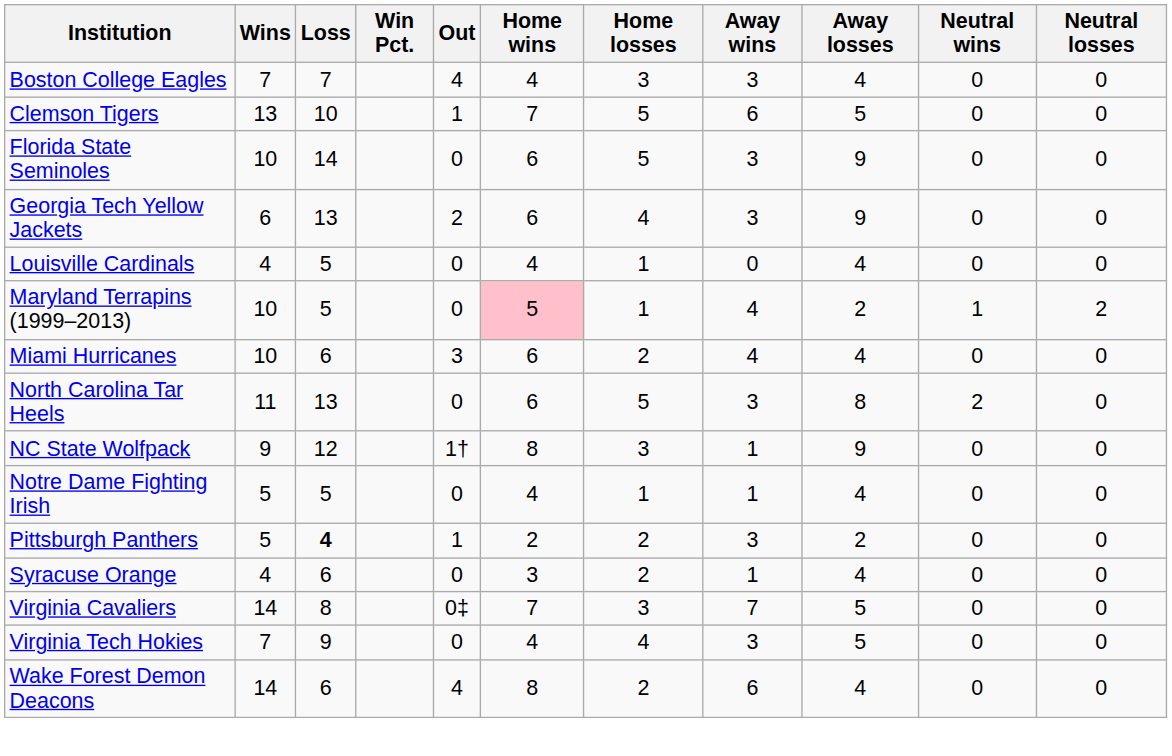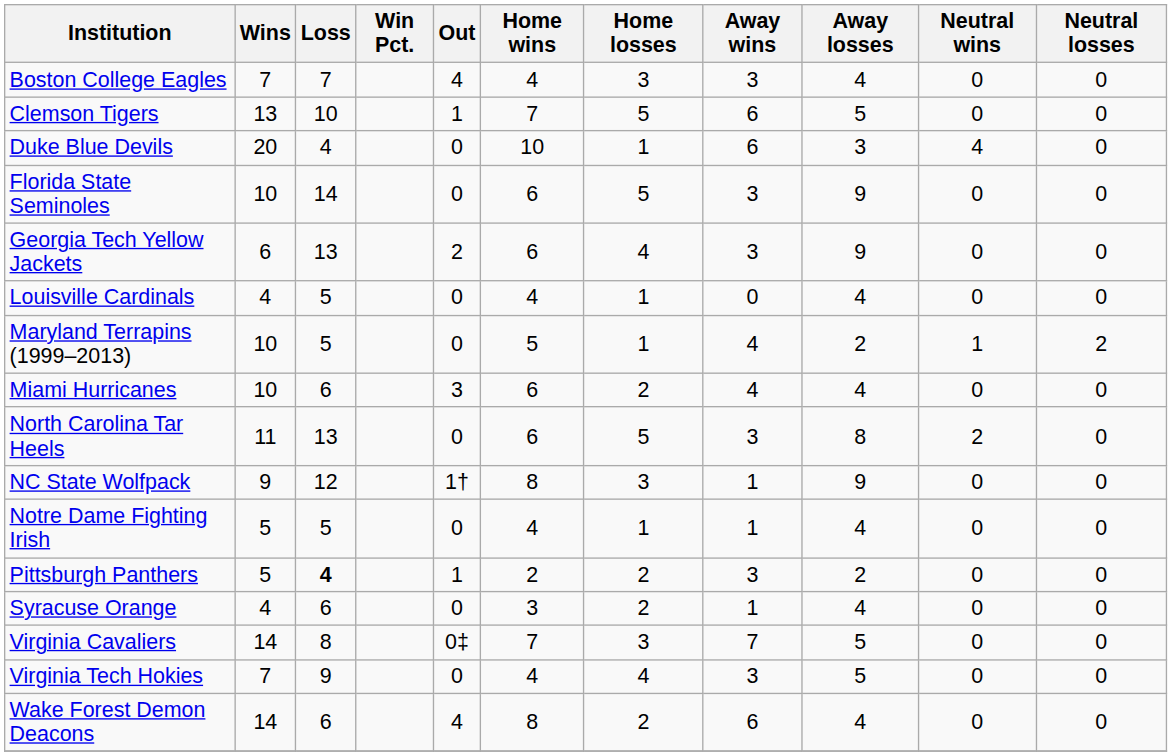 <table class="wikitable sortable" style="text-align:center;">
 <tr>
 <th>Institution</th>
 <th>Wins</th>
 <th>Loss</th>
 <th>Win Pct.</th>
 <th>Out</th>
 <th>Home wins</th>
 <th>Home losses</th>
 <th>Away wins</th>
 <th>Away losses</th>
 <th>Neutral wins</th>
 <th>Neutral losses</th>
 </tr>
 <tr>
 <td style="text-align:left"><a href='#'>Boston College Eagles</a></td>
 <td>7</td>
 <td>7</td>
 <td></td>
 <td>4</td>
 <td>4</td>
 <td>3</td>
 <td>3</td>
 <td>4</td>
 <td>0</td>
 <td>0</td>
 </tr>
 <tr>
 <td style="text-align:left"><a href='#'>Clemson Tigers</a></td>
 <td>13</td>
 <td>10</td>
 <td></td>
 <td>1</td>
 <td>7</td>
 <td>5</td>
 <td>6</td>
 <td>5</td>
 <td>0</td>
+<td>0</td>
+</tr>
+<tr>
+<td style="text-align:left"><a href='#'>Duke Blue Devils</a></td>
+<td>20</td>
+<td>4</td>
+<td></td>
+<td>0</td>
+<td>10</td>
+<td>1</td>
+<td>6</td>
+<td>3</td>
+<td>4</td>
 <td>0</td>
 </tr>
 <tr>
 <td style="text-align:left"><a href='#'>Florida State Seminoles</a></td>
 <td>10</td>
 <td>14</td>
 <td></td>
 <td>0</td>
 <td>6</td>
 <td>5</td>
 <td>3</td>
 <td>9</td>
 <td>0</td>
 <td>0</td>
 </tr>
 <tr>
 <td style="text-align:left"><a href='#'>Georgia Tech Yellow Jackets</a></td>
 <td>6</td>
 <td>13</td>
 <td></td>
 <td>2</td>
 <td>6</td>
 <td>4</td>
 <td>3</td>
 <td>9</td>
 <td>0</td>
 <td>0</td>
 </tr>
 <tr>
 <td style="text-align:left"><a href='#'>Louisville Cardinals</a></td>
 <td>4</td>
 <td>5</td>
 <td></td>
 <td>0</td>
 <td>4</td>
 <td>1</td>
 <td>0</td>
 <td>4</td>
 <td>0</td>
 <td>0</td>
 </tr>
 <tr>
 <td style="text-align:left"><a href='#'>Maryland Terrapins</a> <br> (1999–2013)</td>
 <td>10</td>
 <td>5</td>
 <td></td>
 <td>0</td>
-<td style="background: pink;">5</td>
+<td>5</td>
 <td>1</td>
 <td>4</td>
 <td>2</td>
 <td>1</td>
 <td>2</td>
 </tr>
 <tr>
 <td style="text-align:left"><a href='#'>Miami Hurricanes</a></td>
 <td>10</td>
 <td>6</td>
 <td></td>
 <td>3</td>
 <td>6</td>
 <td>2</td>
 <td>4</td>
 <td>4</td>
 <td>0</td>
 <td>0</td>
 </tr>
 <tr>
 <td style="text-align:left"><a href='#'>North Carolina Tar Heels</a></td>
 <td>11</td>
 <td>13</td>
 <td></td>
 <td>0</td>
 <td>6</td>
 <td>5</td>
 <td>3</td>
 <td>8</td>
 <td>2</td>
 <td>0</td>
 </tr>
 <tr>
 <td style="text-align:left"><a href='#'>NC State Wolfpack</a></td>
 <td>9</td>
 <td>12</td>
 <td></td>
 <td>1†</td>
 <td>8</td>
 <td>3</td>
 <td>1</td>
 <td>9</td>
 <td>0</td>
 <td>0</td>
 </tr>
 <tr>
 <td style="text-align:left"><a href='#'>Notre Dame Fighting Irish</a></td>
 <td>5</td>
 <td>5</td>
 <td></td>
 <td>0</td>
 <td>4</td>
 <td>1</td>
 <td>1</td>
 <td>4</td>
 <td>0</td>
 <td>0</td>
 </tr>
 <tr>
 <td style="text-align:left"><a href='#'>Pittsburgh Panthers</a></td>
 <td>5</td>
 <td><strong>4</strong></td>
 <td></td>
 <td>1</td>
 <td>2</td>
 <td>2</td>
 <td>3</td>
 <td>2</td>
 <td>0</td>
 <td>0</td>
 </tr>
 <tr>
 <td style="text-align:left"><a href='#'>Syracuse Orange</a></td>
 <td>4</td>
 <td>6</td>
 <td></td>
 <td>0</td>
 <td>3</td>
 <td>2</td>
 <td>1</td>
 <td>4</td>
 <td>0</td>
 <td>0</td>
 </tr>
 <tr>
 <td style="text-align:left"><a href='#'>Virginia Cavaliers</a></td>
 <td>14</td>
 <td>8</td>
 <td></td>
 <td>0‡</td>
 <td>7</td>
 <td>3</td>
 <td>7</td>
 <td>5</td>
 <td>0</td>
 <td>0</td>
 </tr>
 <tr>
 <td style="text-align:left"><a href='#'>Virginia Tech Hokies</a></td>
 <td>7</td>
 <td>9</td>
 <td></td>
 <td>0</td>
 <td>4</td>
 <td>4</td>
 <td>3</td>
 <td>5</td>
 <td>0</td>
 <td>0</td>
 </tr>
 <tr>
 <td style="text-align:left"><a href='#'>Wake Forest Demon Deacons</a></td>
 <td>14</td>
 <td>6</td>
 <td></td>
 <td>4</td>
 <td>8</td>
 <td>2</td>
 <td>6</td>
 <td>4</td>
 <td>0</td>
 <td>0</td>
 </tr>
 <tr class="sortbottom">
 </tr>
 </table>
